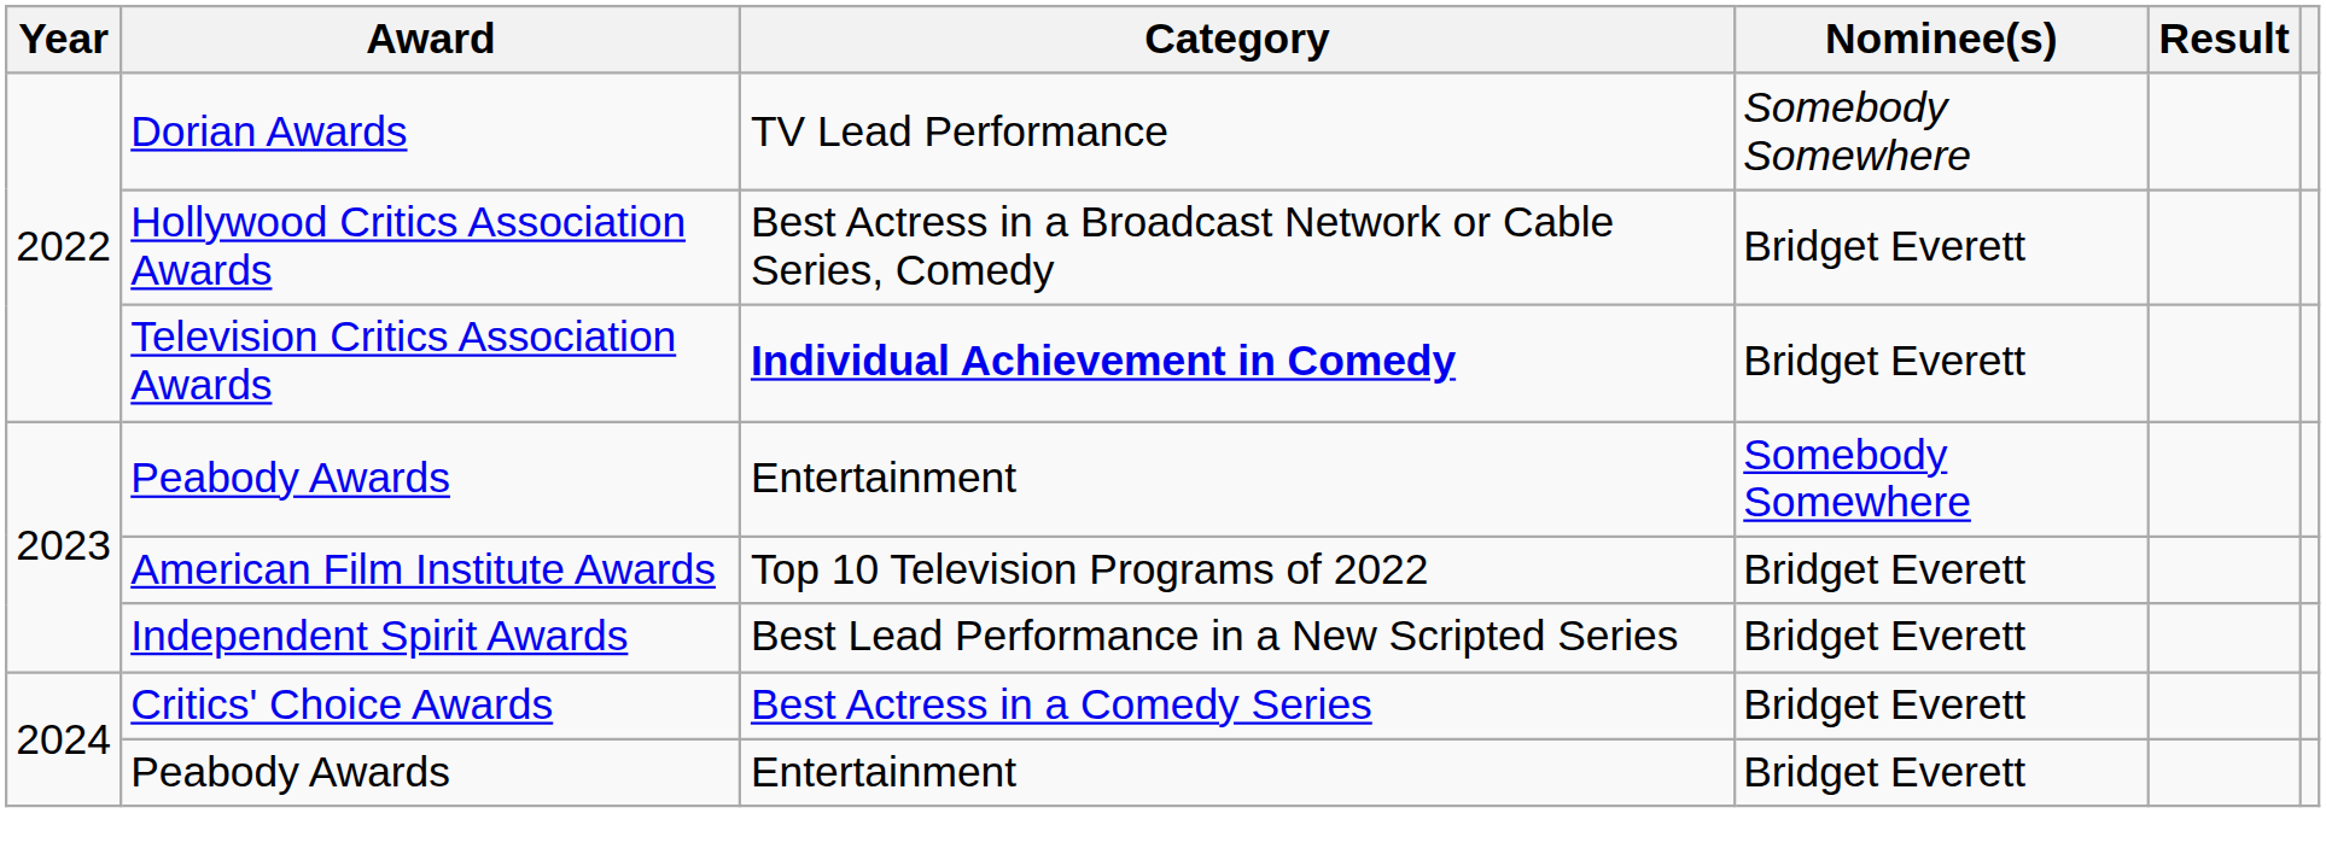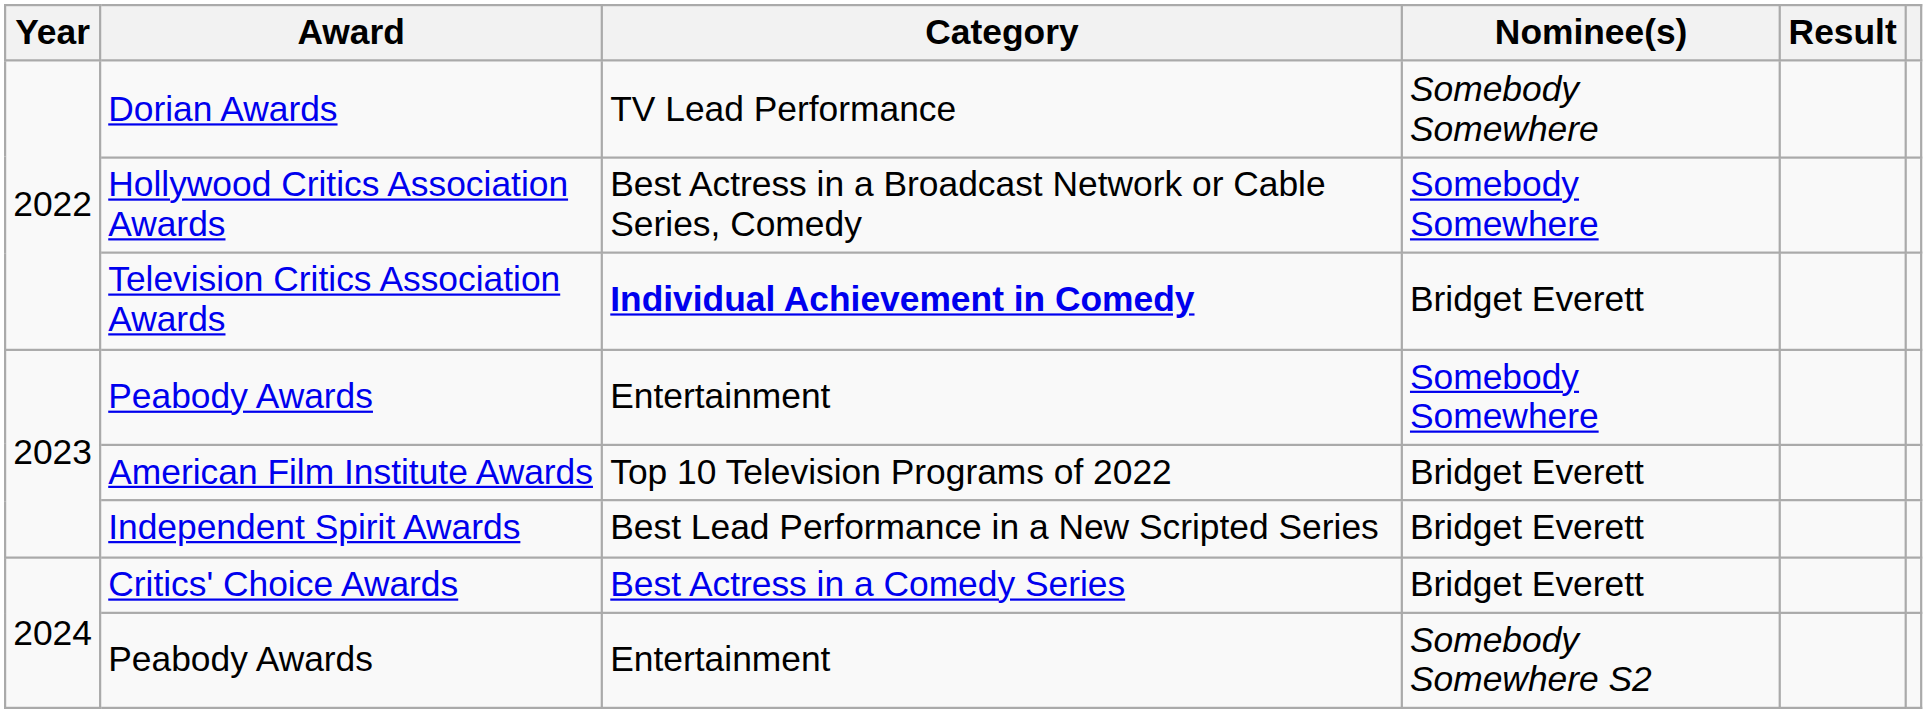 <table class="wikitable plainrowheaders sortable">
 <tr>
 <th scope="col">Year</th>
 <th scope="col">Award</th>
 <th scope="col">Category</th>
 <th scope="col">Nominee(s)</th>
 <th scope="col">Result</th>
 <th scope="col" class="unsortable"></th>
 </tr>
 <tr>
 <td rowspan="3" style="text-align:center;">2022</td>
 <td><a href='#'>Dorian Awards</a></td>
 <td>TV Lead Performance</td>
 <td><em>Somebody Somewhere</em></td>
 <td></td>
 <td align="center" rowspan="1"></td>
 </tr>
 <tr>
 <td rowspan="1"><a href='#'>Hollywood Critics Association Awards</a></td>
 <td>Best Actress in a Broadcast Network or Cable Series, Comedy</td>
-<td>Bridget Everett</td>
+<td><a href='#'>Somebody Somewhere</a></td>
 <td></td>
 <td align="center" rowspan="1"></td>
 </tr>
 <tr>
 <td><a href='#'>Television Critics Association Awards</a></td>
 <td><strong><a href='#'>Individual Achievement in Comedy</a></strong></td>
 <td>Bridget Everett</td>
 <td></td>
 <td align="center"></td>
 </tr>
 <tr>
 <td rowspan="3" style="text-align:center;">2023</td>
 <td><a href='#'>Peabody Awards</a></td>
 <td>Entertainment</td>
 <td><a href='#'>Somebody Somewhere</a></td>
 <td></td>
 <td align="center" rowspan="1"></td>
 </tr>
 <tr>
 <td><a href='#'>American Film Institute Awards</a></td>
 <td>Top 10 Television Programs of 2022</td>
 <td>Bridget Everett</td>
 <td></td>
 <td align="center"></td>
 </tr>
 <tr>
 <td rowspan="1"><a href='#'>Independent Spirit Awards</a></td>
 <td>Best Lead Performance in a New Scripted Series</td>
 <td>Bridget Everett</td>
 <td></td>
 <td align="center" rowspan="1"></td>
 </tr>
 <tr>
 <td rowspan="2" style="text-align:center;">2024</td>
 <td><a href='#'>Critics' Choice Awards</a></td>
 <td><a href='#'>Best Actress in a Comedy Series</a></td>
 <td>Bridget Everett</td>
 <td></td>
 <td align="center"></td>
 </tr>
 <tr>
 <td>Peabody Awards</td>
 <td>Entertainment</td>
-<td>Bridget Everett</td>
+<td><em>Somebody Somewhere S2</em></td>
 <td></td>
 <td align="center"></td>
 </tr>
 </table>
